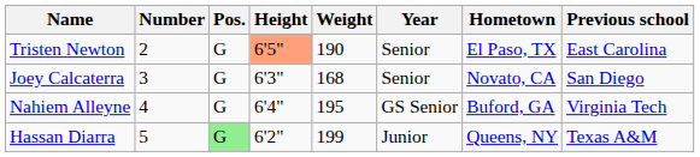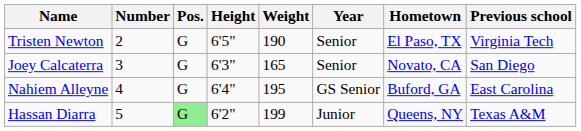 <table class="wikitable sortable" border="1">
 <tr>
 <th>Name</th>
 <th>Number</th>
 <th>Pos.</th>
 <th>Height</th>
 <th>Weight</th>
 <th>Year</th>
 <th>Hometown</th>
 <th class="unsortable">Previous school</th>
 </tr>
 <tr>
 <td><a href='#'>Tristen Newton</a></td>
 <td>2</td>
 <td>G</td>
-<td style="background: lightsalmon;">6'5"</td>
+<td>6'5"</td>
 <td>190</td>
 <td>Senior</td>
 <td><a href='#'>El Paso, TX</a></td>
-<td><a href='#'>East Carolina</a></td>
+<td><a href='#'>Virginia Tech</a></td>
 </tr>
 <tr>
 <td><a href='#'>Joey Calcaterra</a></td>
 <td>3</td>
 <td>G</td>
 <td>6'3"</td>
-<td>168</td>
+<td>165</td>
 <td>Senior</td>
 <td><a href='#'>Novato, CA</a></td>
 <td><a href='#'>San Diego</a></td>
 </tr>
 <tr>
 <td><a href='#'>Nahiem Alleyne</a></td>
 <td>4</td>
 <td>G</td>
 <td>6'4"</td>
 <td>195</td>
 <td>GS Senior</td>
 <td><a href='#'>Buford, GA</a></td>
-<td><a href='#'>Virginia Tech</a></td>
+<td><a href='#'>East Carolina</a></td>
 </tr>
 <tr>
 <td><a href='#'>Hassan Diarra</a></td>
 <td>5</td>
 <td style="background: lightgreen;">G</td>
 <td>6'2"</td>
 <td>199</td>
 <td>Junior</td>
 <td><a href='#'>Queens, NY</a></td>
 <td><a href='#'>Texas A&M</a></td>
 </tr>
 </table>
